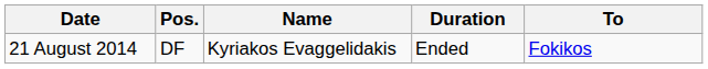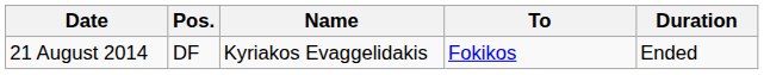 <table class="wikitable">
 <tr>
 <th width="150px">Date</th>
 <th width="30px">Pos.</th>
 <th width="200px">Name</th>
+<th width="180px">To</th>
 <th width="100px">Duration</th>
-<th width="180px">To</th>
 </tr>
 <tr>
 <td>21 August 2014</td>
 <td>DF</td>
 <td> Kyriakos Evaggelidakis</td>
+<td> <a href='#'>Fokikos</a></td>
 <td>Ended</td>
-<td> <a href='#'>Fokikos</a></td>
 </tr>
 </table>
